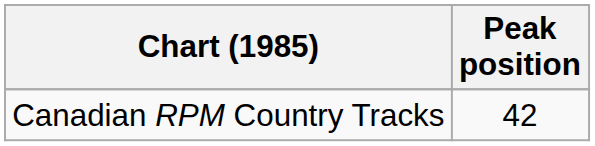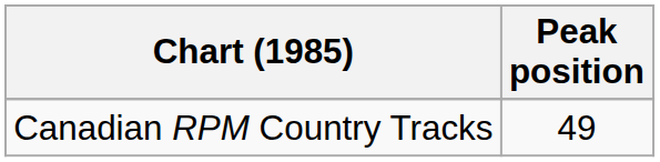 <table class="wikitable sortable">
 <tr>
 <th align="left">Chart (1985)</th>
 <th align="center">Peak<br>position</th>
 </tr>
 <tr>
 </tr>
 <tr>
 <td align="left">Canadian <em>RPM</em> Country Tracks</td>
-<td align="center">42</td>
+<td align="center">49</td>
 </tr>
 </table>
